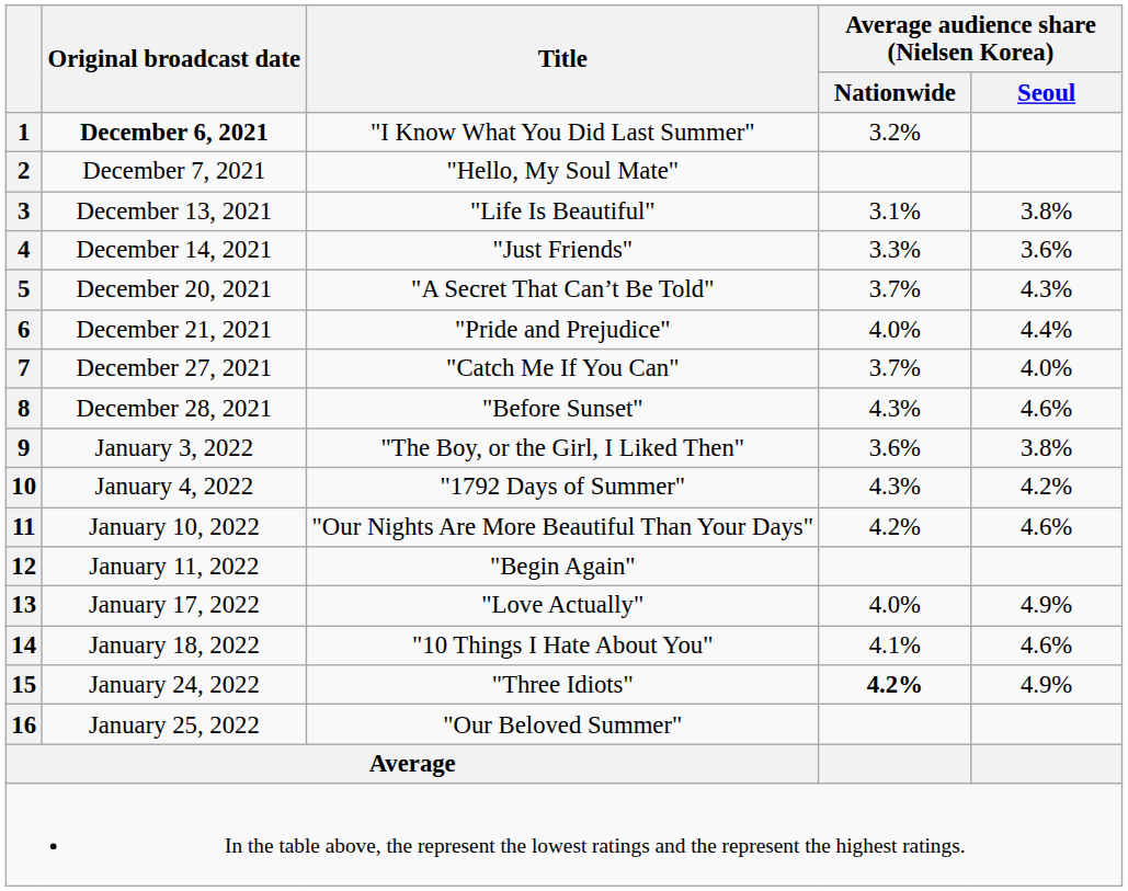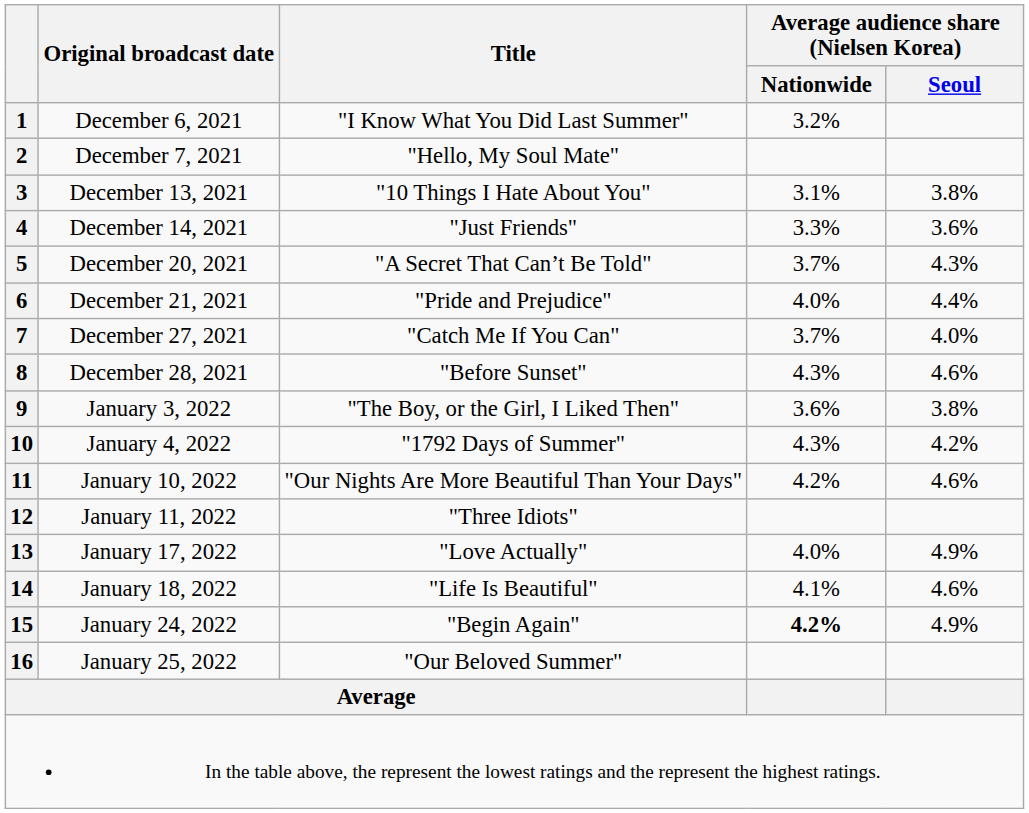 <table class="wikitable" style="text-align:center; max-width:1000px; margin-left:auto; margin-right:auto">
 <tr>
 <th rowspan="2"></th>
 <th rowspan="2">Original broadcast date</th>
 <th rowspan="2">Title</th>
 <th colspan="2">Average audience share<br>(Nielsen Korea)</th>
 </tr>
 <tr>
 <th width="90">Nationwide</th>
 <th width="90"><a href='#'>Seoul</a></th>
 </tr>
 <tr>
 <th scope="col">1</th>
-<td><strong>December 6, 2021</strong></td>
+<td>December 6, 2021</td>
 <td>"I Know What You Did Last Summer"</td>
 <td>3.2% </td>
 <td><strong></strong> </td>
 </tr>
 <tr>
 <th scope="col">2</th>
 <td>December 7, 2021</td>
 <td>"Hello, My Soul Mate"</td>
 <td><strong></strong> </td>
 <td></td>
 </tr>
 <tr>
 <th scope="col">3</th>
 <td>December 13, 2021</td>
-<td>"Life Is Beautiful"</td>
+<td>"10 Things I Hate About You"</td>
 <td>3.1% </td>
 <td>3.8% </td>
 </tr>
 <tr>
 <th scope="col">4</th>
 <td>December 14, 2021</td>
 <td>"Just Friends"</td>
 <td>3.3% </td>
 <td>3.6% </td>
 </tr>
 <tr>
 <th scope="col">5</th>
 <td>December 20, 2021</td>
 <td>"A Secret That Can’t Be Told"</td>
 <td>3.7% </td>
 <td>4.3% </td>
 </tr>
 <tr>
 <th scope="col">6</th>
 <td>December 21, 2021</td>
 <td>"Pride and Prejudice"</td>
 <td>4.0% </td>
 <td>4.4% </td>
 </tr>
 <tr>
 <th scope="col">7</th>
 <td>December 27, 2021</td>
 <td>"Catch Me If You Can"</td>
 <td>3.7% </td>
 <td>4.0% </td>
 </tr>
 <tr>
 <th scope="col">8</th>
 <td>December 28, 2021</td>
 <td>"Before Sunset"</td>
 <td>4.3% </td>
 <td>4.6% </td>
 </tr>
 <tr>
 <th scope="col">9</th>
 <td>January 3, 2022</td>
 <td>"The Boy, or the Girl, I Liked Then"</td>
 <td>3.6%  </td>
 <td>3.8% </td>
 </tr>
 <tr>
 <th scope="col">10</th>
 <td>January 4, 2022</td>
 <td>"1792 Days of Summer"</td>
 <td>4.3% </td>
 <td>4.2% </td>
 </tr>
 <tr>
 <th scope="col">11</th>
 <td>January 10, 2022</td>
 <td>"Our Nights Are More Beautiful Than Your Days"</td>
 <td>4.2% </td>
 <td>4.6% </td>
 </tr>
 <tr>
 <th scope="col">12</th>
 <td>January 11, 2022</td>
-<td>"Begin Again"</td>
+<td>"Three Idiots"</td>
 <td> </td>
 <td> </td>
 </tr>
 <tr>
 <th scope="col">13</th>
 <td>January 17, 2022</td>
 <td>"Love Actually"</td>
 <td>4.0% </td>
 <td>4.9% </td>
 </tr>
 <tr>
 <th scope="col">14</th>
 <td>January 18, 2022</td>
-<td>"10 Things I Hate About You"</td>
+<td>"Life Is Beautiful"</td>
 <td>4.1% </td>
 <td>4.6% </td>
 </tr>
 <tr>
 <th scope="col">15</th>
 <td>January 24, 2022</td>
-<td>"Three Idiots"</td>
+<td>"Begin Again"</td>
 <td><strong>4.2% </strong></td>
 <td>4.9% </td>
 </tr>
 <tr>
 <th scope="col">16</th>
 <td>January 25, 2022</td>
 <td>"Our Beloved Summer"</td>
 <td><strong></strong> </td>
 <td><strong></strong> </td>
 </tr>
 <tr>
 <th scope="col" colspan="3">Average</th>
 <th scope="col"></th>
 <th scope="col"></th>
 </tr>
 <tr>
 <td colspan="5" style="font-size:85%"><br><ul><li>In the table above, the <strong></strong> represent the lowest ratings and the <strong></strong> represent the highest ratings.</li></ul></td>
 </tr>
 </table>
